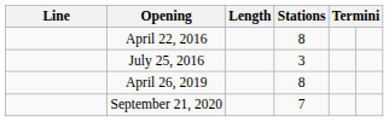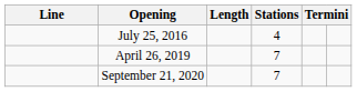 <table class="wikitable sortable">
 <tr>
 <th>Line</th>
 <th>Opening</th>
 <th data-sort-type="number">Length</th>
 <th data-sort-type="number">Stations</th>
 <th colspan="2" class="unsortable">Termini</th>
 </tr>
 <tr>
-<td width="110px" data-sort-value="A"></td>
-<td style="text-align:center;">April 22, 2016</td>
-<td></td>
-<td style="text-align:center;">8</td>
-<td></td>
-<td></td>
-</tr>
-<tr>
 <td width="110px" data-sort-value="B"></td>
 <td style="text-align:center;">July 25, 2016</td>
 <td></td>
-<td style="text-align:center;">3</td>
+<td style="text-align:center;">4</td>
 <td></td>
 <td></td>
 </tr>
 <tr>
 <td width="110px" data-sort-value="G"></td>
 <td style="text-align:center;">April 26, 2019</td>
 <td></td>
-<td style="text-align:center;">8</td>
+<td style="text-align:center;">7</td>
 <td></td>
 <td></td>
 </tr>
 <tr>
 <td width="110px" data-sort-value="N"></td>
 <td style="text-align:center;">September 21, 2020</td>
 <td></td>
 <td style="text-align:center;">7</td>
 <td></td>
 <td></td>
 </tr>
 </table>
